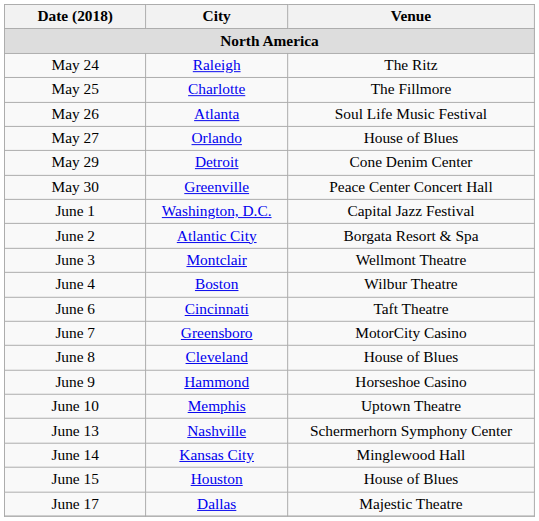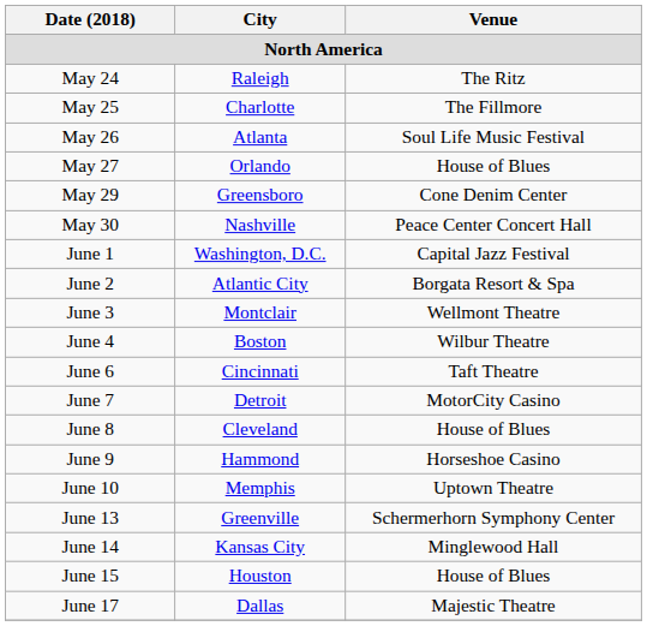 <table class="wikitable collapsible mw-collapsed">
 <tr>
 <th width="140" rowspan="1">Date (2018)</th>
 <th width="140" rowspan="1">City</th>
 <th width="250" rowspan="1">Venue</th>
 </tr>
 <tr bgcolor="#DDDDDD">
 <td colspan=4 align=center><strong>North America</strong></td>
 </tr>
 <tr>
 <td align="center">May 24</td>
 <td align="center"><a href='#'>Raleigh</a></td>
 <td align="center">The Ritz</td>
 </tr>
 <tr>
 <td align="center">May 25</td>
 <td align="center"><a href='#'>Charlotte</a></td>
 <td align="center">The Fillmore</td>
 </tr>
 <tr>
 <td align="center">May 26</td>
 <td align="center"><a href='#'>Atlanta</a></td>
 <td align="center">Soul Life Music Festival</td>
 </tr>
 <tr>
 <td align="center">May 27</td>
 <td align="center"><a href='#'>Orlando</a></td>
 <td align="center">House of Blues</td>
 </tr>
 <tr>
 <td align="center">May 29</td>
-<td align="center"><a href='#'>Detroit</a></td>
+<td align="center"><a href='#'>Greensboro</a></td>
 <td align="center">Cone Denim Center</td>
 </tr>
 <tr>
 <td align="center">May 30</td>
-<td align="center"><a href='#'>Greenville</a></td>
+<td align="center"><a href='#'>Nashville</a></td>
 <td align="center">Peace Center Concert Hall</td>
 </tr>
 <tr>
 <td align="center">June 1</td>
 <td align="center"><a href='#'>Washington, D.C.</a></td>
 <td align="center">Capital Jazz Festival</td>
 </tr>
 <tr>
 <td align="center">June 2</td>
 <td align="center"><a href='#'>Atlantic City</a></td>
 <td align="center">Borgata Resort & Spa</td>
 </tr>
 <tr>
 <td align="center">June 3</td>
 <td align="center"><a href='#'>Montclair</a></td>
 <td align="center">Wellmont Theatre</td>
 </tr>
 <tr>
 <td align="center">June 4</td>
 <td align="center"><a href='#'>Boston</a></td>
 <td align="center">Wilbur Theatre</td>
 </tr>
 <tr>
 <td align="center">June 6</td>
 <td align="center"><a href='#'>Cincinnati</a></td>
 <td align="center">Taft Theatre</td>
 </tr>
 <tr>
 <td align="center">June 7</td>
-<td align="center"><a href='#'>Greensboro</a></td>
+<td align="center"><a href='#'>Detroit</a></td>
 <td align="center">MotorCity Casino</td>
 </tr>
 <tr>
 <td align="center">June 8</td>
 <td align="center"><a href='#'>Cleveland</a></td>
 <td align="center">House of Blues</td>
 </tr>
 <tr>
 <td align="center">June 9</td>
 <td align="center"><a href='#'>Hammond</a></td>
 <td align="center">Horseshoe Casino</td>
 </tr>
 <tr>
 <td align="center">June 10</td>
 <td align="center"><a href='#'>Memphis</a></td>
 <td align="center">Uptown Theatre</td>
 </tr>
 <tr>
 <td align="center">June 13</td>
-<td align="center"><a href='#'>Nashville</a></td>
+<td align="center"><a href='#'>Greenville</a></td>
 <td align="center">Schermerhorn Symphony Center</td>
 </tr>
 <tr>
 <td align="center">June 14</td>
 <td align="center"><a href='#'>Kansas City</a></td>
 <td align="center">Minglewood Hall</td>
 </tr>
 <tr>
 <td align="center">June 15</td>
 <td align="center"><a href='#'>Houston</a></td>
 <td align="center">House of Blues</td>
 </tr>
 <tr>
 <td align="center">June 17</td>
 <td align="center"><a href='#'>Dallas</a></td>
 <td align="center">Majestic Theatre</td>
 </tr>
 <tr>
 </tr>
 </table>
